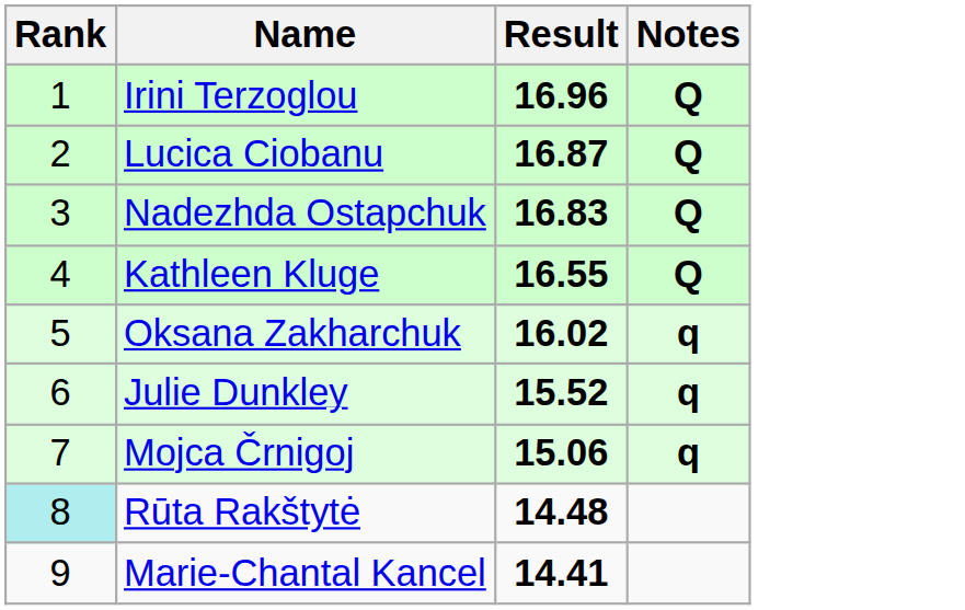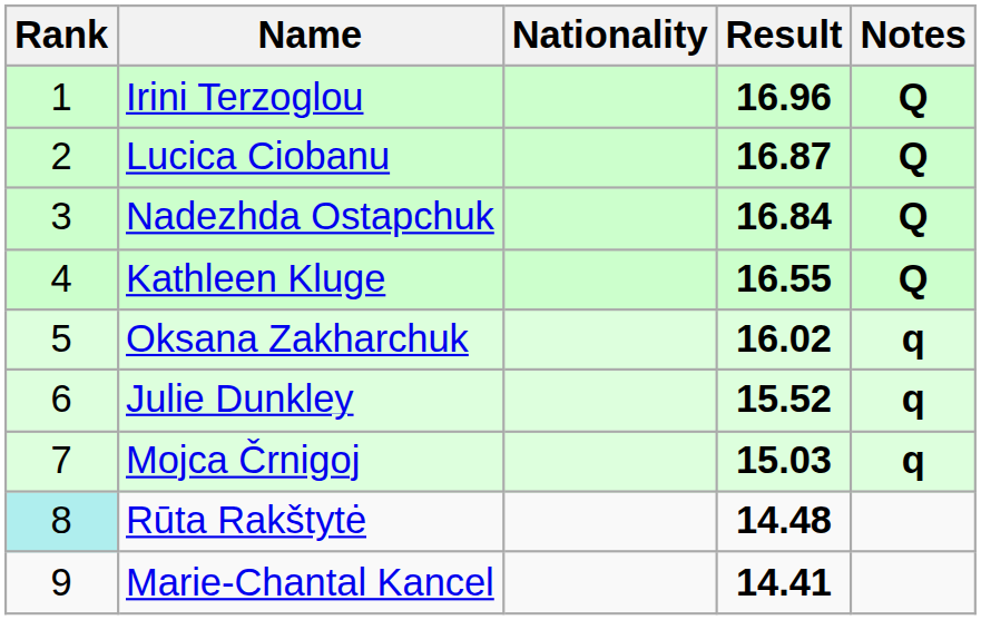 <table class="wikitable sortable" style="text-align:center">
 <tr>
 <th>Rank</th>
 <th>Name</th>
+<th>Nationality</th>
 <th>Result</th>
 <th>Notes</th>
 </tr>
 <tr bgcolor=ccffcc>
 <td>1</td>
 <td align=left><a href='#'>Irini Terzoglou</a></td>
+<td align=left></td>
 <td><strong>16.96</strong></td>
 <td><strong>Q</strong></td>
 </tr>
 <tr bgcolor=ccffcc>
 <td>2</td>
 <td align=left><a href='#'>Lucica Ciobanu</a></td>
+<td align=left></td>
 <td><strong>16.87</strong></td>
 <td><strong>Q</strong></td>
 </tr>
 <tr bgcolor=ccffcc>
 <td>3</td>
 <td align=left><a href='#'>Nadezhda Ostapchuk</a></td>
-<td><strong>16.83</strong></td>
+<td align=left></td>
+<td><strong>16.84</strong></td>
 <td><strong>Q</strong></td>
 </tr>
 <tr bgcolor=ccffcc>
 <td>4</td>
 <td align=left><a href='#'>Kathleen Kluge</a></td>
+<td align=left></td>
 <td><strong>16.55</strong></td>
 <td><strong>Q</strong></td>
 </tr>
 <tr bgcolor=ddffdd>
 <td>5</td>
 <td align=left><a href='#'>Oksana Zakharchuk</a></td>
+<td align=left></td>
 <td><strong>16.02</strong></td>
 <td><strong>q</strong></td>
 </tr>
 <tr bgcolor=ddffdd>
 <td>6</td>
 <td align=left><a href='#'>Julie Dunkley</a></td>
+<td align=left></td>
 <td><strong>15.52</strong></td>
 <td><strong>q</strong></td>
 </tr>
 <tr bgcolor=ddffdd>
 <td>7</td>
 <td align=left><a href='#'>Mojca Črnigoj</a></td>
-<td><strong>15.06</strong></td>
+<td align=left></td>
+<td><strong>15.03</strong></td>
 <td><strong>q</strong></td>
 </tr>
 <tr>
 <td style="background: paleturquoise;">8</td>
 <td align=left><a href='#'>Rūta Rakštytė</a></td>
+<td align=left></td>
 <td><strong>14.48</strong></td>
 <td></td>
 </tr>
 <tr>
 <td>9</td>
 <td align=left><a href='#'>Marie-Chantal Kancel</a></td>
+<td align=left></td>
 <td><strong>14.41</strong></td>
 <td></td>
 </tr>
 </table>
